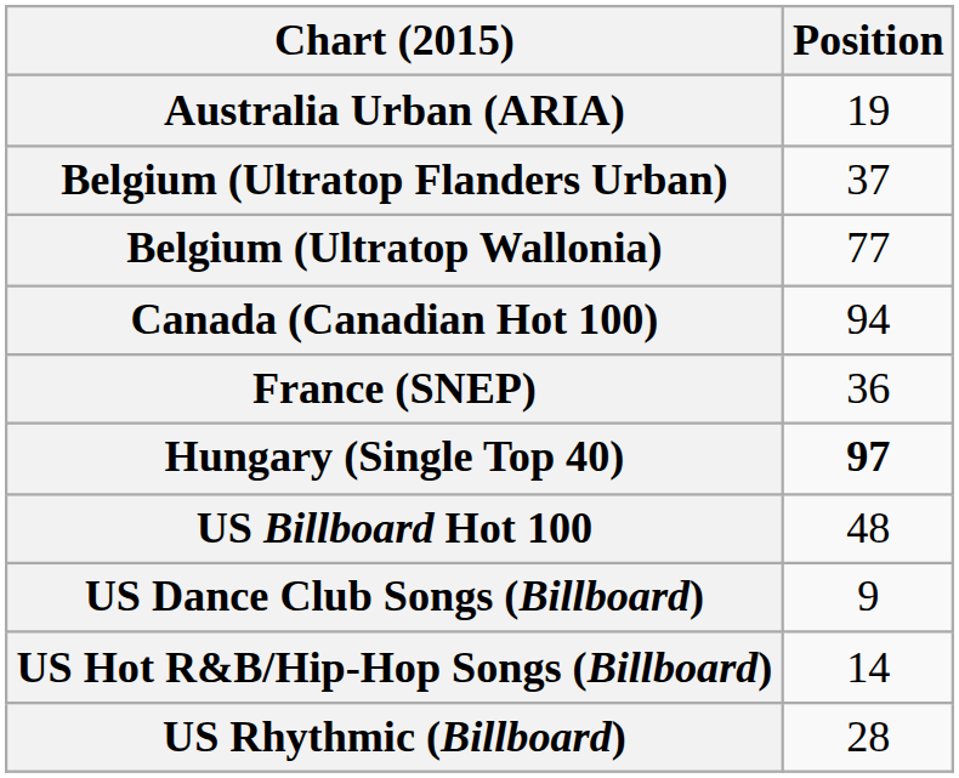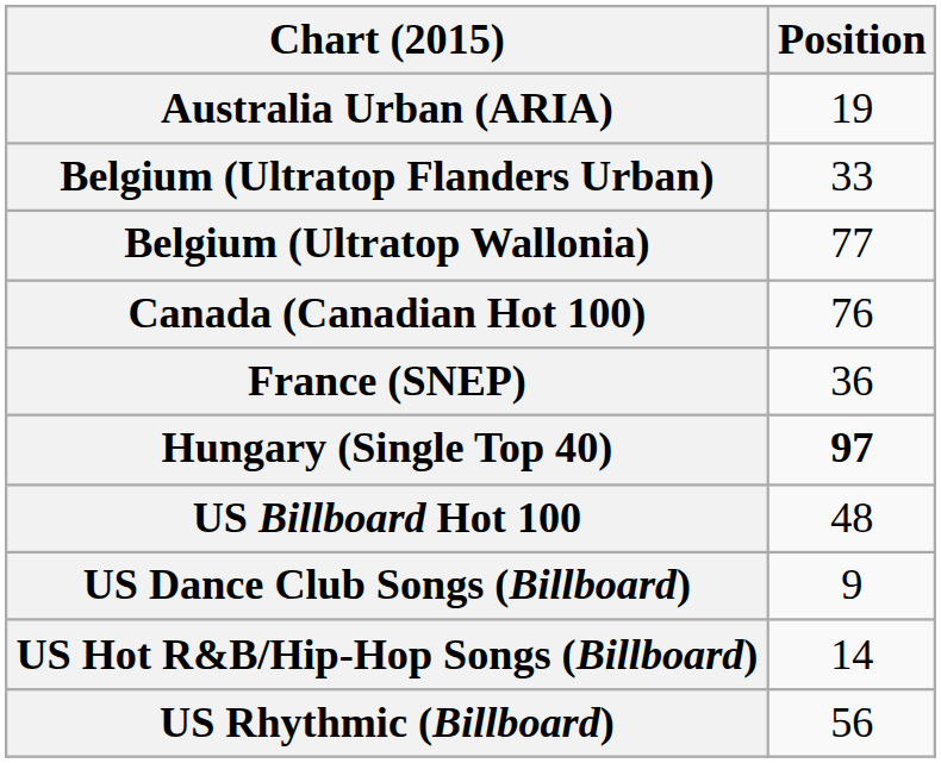 <table class="wikitable sortable plainrowheaders" style="text-align:center">
 <tr>
 <th scope="col">Chart (2015)</th>
 <th scope="col">Position</th>
 </tr>
 <tr>
 <th scope="row">Australia Urban (ARIA)</th>
 <td align="center">19</td>
 </tr>
 <tr>
 <th scope="row">Belgium (Ultratop Flanders Urban)</th>
-<td style="text-align:center;">37</td>
+<td style="text-align:center;">33</td>
 </tr>
 <tr>
 <th scope="row">Belgium (Ultratop Wallonia)</th>
 <td style="text-align:center;">77</td>
 </tr>
 <tr>
 <th scope="row">Canada (Canadian Hot 100)</th>
-<td style="text-align:center;">94</td>
+<td style="text-align:center;">76</td>
 </tr>
 <tr>
 <th scope="row">France (SNEP)</th>
 <td style="text-align:center;">36</td>
 </tr>
 <tr>
 <th scope="row">Hungary (Single Top 40)</th>
 <td style="text-align:center;"><strong>97</strong></td>
 </tr>
 <tr>
 <th scope="row">US <em>Billboard</em> Hot 100</th>
 <td style="text-align:center;">48</td>
 </tr>
 <tr>
 <th scope="row">US Dance Club Songs (<em>Billboard</em>)</th>
 <td style="text-align:center;">9</td>
 </tr>
 <tr>
 <th scope="row">US Hot R&B/Hip-Hop Songs (<em>Billboard</em>)</th>
 <td style="text-align:center;">14</td>
 </tr>
 <tr>
 <th scope="row">US Rhythmic (<em>Billboard</em>)</th>
-<td style="text-align:center;">28</td>
+<td style="text-align:center;">56</td>
 </tr>
 </table>
